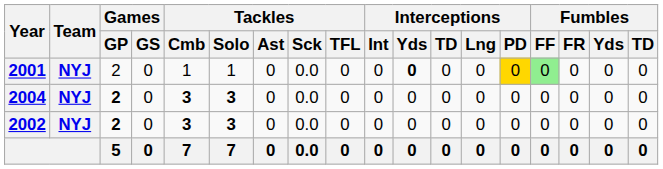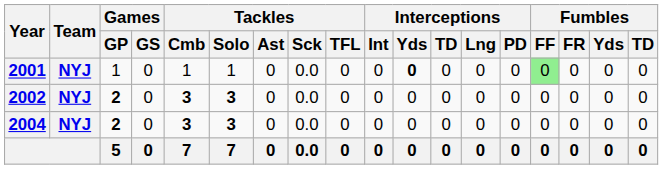 <table class="wikitable" style="text-align:center">
 <tr>
 <th rowspan="2">Year</th>
 <th rowspan="2">Team</th>
 <th colspan="2">Games</th>
 <th colspan="5">Tackles</th>
 <th colspan="5">Interceptions</th>
 <th colspan="4">Fumbles</th>
 </tr>
 <tr>
 <th>GP</th>
 <th>GS</th>
 <th>Cmb</th>
 <th>Solo</th>
 <th>Ast</th>
 <th>Sck</th>
 <th>TFL</th>
 <th>Int</th>
 <th>Yds</th>
 <th>TD</th>
 <th>Lng</th>
 <th>PD</th>
 <th>FF</th>
 <th>FR</th>
 <th>Yds</th>
 <th>TD</th>
 </tr>
 <tr>
 <th><a href='#'>2001</a></th>
 <th><a href='#'>NYJ</a></th>
-<td>2</td>
+<td>1</td>
 <td>0</td>
 <td>1</td>
 <td>1</td>
 <td>0</td>
 <td>0.0</td>
 <td>0</td>
 <td>0</td>
 <td><strong>0</strong></td>
 <td>0</td>
 <td>0</td>
-<td style="background: gold;">0</td>
+<td>0</td>
 <td style="background: lightgreen;">0</td>
 <td>0</td>
 <td>0</td>
 <td>0</td>
 </tr>
 <tr>
-<th><a href='#'>2004</a></th>
+<th><a href='#'>2002</a></th>
 <th><a href='#'>NYJ</a></th>
 <td><strong>2</strong></td>
 <td>0</td>
 <td><strong>3</strong></td>
 <td><strong>3</strong></td>
 <td>0</td>
 <td>0.0</td>
 <td>0</td>
 <td>0</td>
 <td>0</td>
 <td>0</td>
 <td>0</td>
 <td>0</td>
 <td>0</td>
 <td>0</td>
 <td>0</td>
 <td>0</td>
 </tr>
 <tr>
-<th><a href='#'>2002</a></th>
+<th><a href='#'>2004</a></th>
 <th><a href='#'>NYJ</a></th>
 <td><strong>2</strong></td>
 <td>0</td>
 <td><strong>3</strong></td>
 <td><strong>3</strong></td>
 <td>0</td>
 <td>0.0</td>
 <td>0</td>
 <td>0</td>
 <td>0</td>
 <td>0</td>
 <td>0</td>
 <td>0</td>
 <td>0</td>
 <td>0</td>
 <td>0</td>
 <td>0</td>
 </tr>
 <tr>
 <th colspan="2"></th>
 <th>5</th>
 <th>0</th>
 <th>7</th>
 <th>7</th>
 <th>0</th>
 <th>0.0</th>
 <th>0</th>
 <th>0</th>
 <th>0</th>
 <th>0</th>
 <th>0</th>
 <th>0</th>
 <th>0</th>
 <th>0</th>
 <th>0</th>
 <th>0</th>
 </tr>
 </table>
